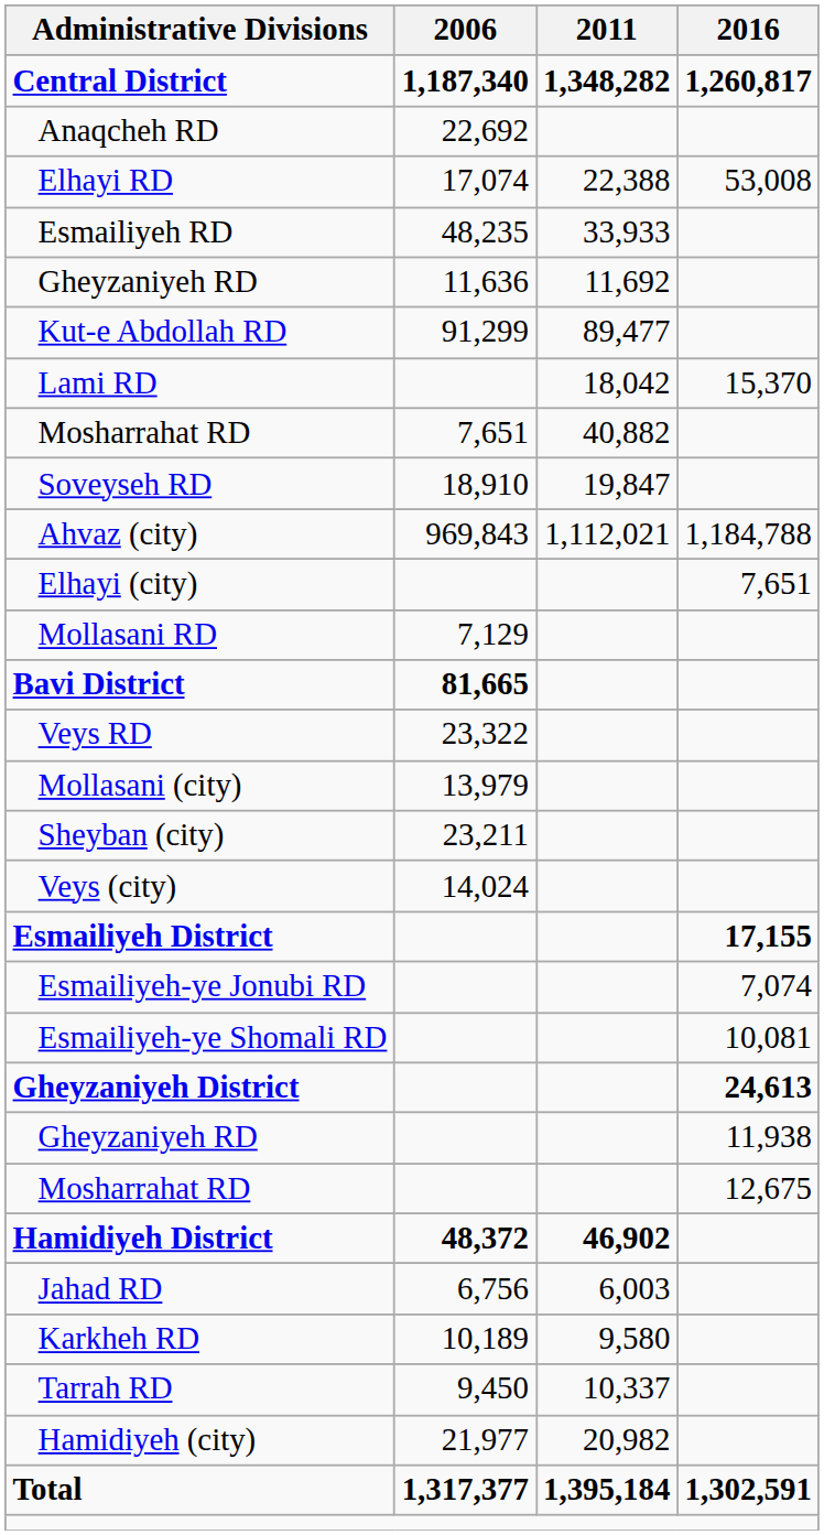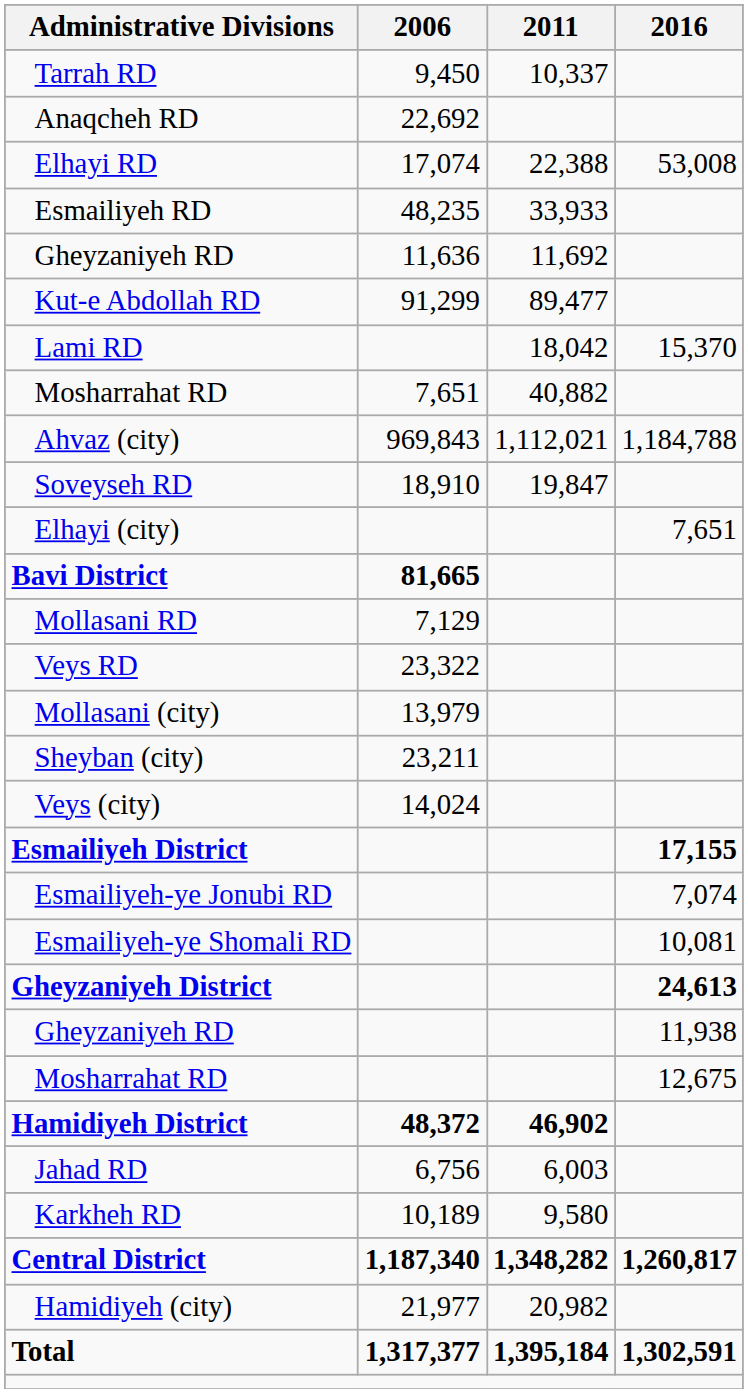 <table class="wikitable">
 <tr>
 <th>Administrative Divisions</th>
 <th>2006</th>
 <th>2011</th>
 <th>2016</th>
 </tr>
 <tr>
-<td><strong><a href='#'>Central District</a></strong></td>
-<td style="text-align: right;"><strong>1,187,340</strong></td>
-<td style="text-align: right;"><strong>1,348,282</strong></td>
-<td style="text-align: right;"><strong>1,260,817</strong></td>
+<td style="padding-left: 1em;"><a href='#'>Tarrah RD</a></td>
+<td style="text-align: right;">9,450</td>
+<td style="text-align: right;">10,337</td>
+<td style="text-align: right;"></td>
 </tr>
 <tr>
 <td style="padding-left: 1em;">Anaqcheh RD</td>
 <td style="text-align: right;">22,692</td>
 <td style="text-align: right;"></td>
 <td style="text-align: right;"></td>
 </tr>
 <tr>
 <td style="padding-left: 1em;"><a href='#'>Elhayi RD</a></td>
 <td style="text-align: right;">17,074</td>
 <td style="text-align: right;">22,388</td>
 <td style="text-align: right;">53,008</td>
 </tr>
 <tr>
 <td style="padding-left: 1em;">Esmailiyeh RD</td>
 <td style="text-align: right;">48,235</td>
 <td style="text-align: right;">33,933</td>
 <td style="text-align: right;"></td>
 </tr>
 <tr>
 <td style="padding-left: 1em;">Gheyzaniyeh RD</td>
 <td style="text-align: right;">11,636</td>
 <td style="text-align: right;">11,692</td>
 <td style="text-align: right;"></td>
 </tr>
 <tr>
 <td style="padding-left: 1em;"><a href='#'>Kut-e Abdollah RD</a></td>
 <td style="text-align: right;">91,299</td>
 <td style="text-align: right;">89,477</td>
 <td style="text-align: right;"></td>
 </tr>
 <tr>
 <td style="padding-left: 1em;"><a href='#'>Lami RD</a></td>
 <td style="text-align: right;"></td>
 <td style="text-align: right;">18,042</td>
 <td style="text-align: right;">15,370</td>
 </tr>
 <tr>
 <td style="padding-left: 1em;">Mosharrahat RD</td>
 <td style="text-align: right;">7,651</td>
 <td style="text-align: right;">40,882</td>
 <td style="text-align: right;"></td>
 </tr>
 <tr>
+<td style="padding-left: 1em;"><a href='#'>Ahvaz</a> (city)</td>
+<td style="text-align: right;">969,843</td>
+<td style="text-align: right;">1,112,021</td>
+<td style="text-align: right;">1,184,788</td>
+</tr>
+<tr>
 <td style="padding-left: 1em;"><a href='#'>Soveyseh RD</a></td>
 <td style="text-align: right;">18,910</td>
 <td style="text-align: right;">19,847</td>
 <td style="text-align: right;"></td>
-</tr>
-<tr>
-<td style="padding-left: 1em;"><a href='#'>Ahvaz</a> (city)</td>
-<td style="text-align: right;">969,843</td>
-<td style="text-align: right;">1,112,021</td>
-<td style="text-align: right;">1,184,788</td>
 </tr>
 <tr>
 <td style="padding-left: 1em;"><a href='#'>Elhayi</a> (city)</td>
 <td style="text-align: right;"></td>
 <td style="text-align: right;"></td>
 <td style="text-align: right;">7,651</td>
 </tr>
 <tr>
-<td style="padding-left: 1em;"><a href='#'>Mollasani RD</a></td>
-<td style="text-align: right;">7,129</td>
+<td><strong><a href='#'>Bavi District</a></strong></td>
+<td style="text-align: right;"><strong>81,665</strong></td>
 <td style="text-align: right;"></td>
 <td style="text-align: right;"></td>
 </tr>
 <tr>
-<td><strong><a href='#'>Bavi District</a></strong></td>
-<td style="text-align: right;"><strong>81,665</strong></td>
+<td style="padding-left: 1em;"><a href='#'>Mollasani RD</a></td>
+<td style="text-align: right;">7,129</td>
 <td style="text-align: right;"></td>
 <td style="text-align: right;"></td>
 </tr>
 <tr>
 <td style="padding-left: 1em;"><a href='#'>Veys RD</a></td>
 <td style="text-align: right;">23,322</td>
 <td style="text-align: right;"></td>
 <td style="text-align: right;"></td>
 </tr>
 <tr>
 <td style="padding-left: 1em;"><a href='#'>Mollasani</a> (city)</td>
 <td style="text-align: right;">13,979</td>
 <td style="text-align: right;"></td>
 <td style="text-align: right;"></td>
 </tr>
 <tr>
 <td style="padding-left: 1em;"><a href='#'>Sheyban</a> (city)</td>
 <td style="text-align: right;">23,211</td>
 <td style="text-align: right;"></td>
 <td style="text-align: right;"></td>
 </tr>
 <tr>
 <td style="padding-left: 1em;"><a href='#'>Veys</a> (city)</td>
 <td style="text-align: right;">14,024</td>
 <td style="text-align: right;"></td>
 <td style="text-align: right;"></td>
 </tr>
 <tr>
 <td><strong><a href='#'>Esmailiyeh District</a></strong></td>
 <td style="text-align: right;"></td>
 <td style="text-align: right;"></td>
 <td style="text-align: right;"><strong>17,155</strong></td>
 </tr>
 <tr>
 <td style="padding-left: 1em;"><a href='#'>Esmailiyeh-ye Jonubi RD</a></td>
 <td style="text-align: right;"></td>
 <td style="text-align: right;"></td>
 <td style="text-align: right;">7,074</td>
 </tr>
 <tr>
 <td style="padding-left: 1em;"><a href='#'>Esmailiyeh-ye Shomali RD</a></td>
 <td style="text-align: right;"></td>
 <td style="text-align: right;"></td>
 <td style="text-align: right;">10,081</td>
 </tr>
 <tr>
 <td><strong><a href='#'>Gheyzaniyeh District</a></strong></td>
 <td style="text-align: right;"></td>
 <td style="text-align: right;"></td>
 <td style="text-align: right;"><strong>24,613</strong></td>
 </tr>
 <tr>
 <td style="padding-left: 1em;"><a href='#'>Gheyzaniyeh RD</a></td>
 <td style="text-align: right;"></td>
 <td style="text-align: right;"></td>
 <td style="text-align: right;">11,938</td>
 </tr>
 <tr>
 <td style="padding-left: 1em;"><a href='#'>Mosharrahat RD</a></td>
 <td style="text-align: right;"></td>
 <td style="text-align: right;"></td>
 <td style="text-align: right;">12,675</td>
 </tr>
 <tr>
 <td><strong><a href='#'>Hamidiyeh District</a></strong></td>
 <td style="text-align: right;"><strong>48,372</strong></td>
 <td style="text-align: right;"><strong>46,902</strong></td>
 <td style="text-align: right;"></td>
 </tr>
 <tr>
 <td style="padding-left: 1em;"><a href='#'>Jahad RD</a></td>
 <td style="text-align: right;">6,756</td>
 <td style="text-align: right;">6,003</td>
 <td style="text-align: right;"></td>
 </tr>
 <tr>
 <td style="padding-left: 1em;"><a href='#'>Karkheh RD</a></td>
 <td style="text-align: right;">10,189</td>
 <td style="text-align: right;">9,580</td>
 <td style="text-align: right;"></td>
 </tr>
 <tr>
-<td style="padding-left: 1em;"><a href='#'>Tarrah RD</a></td>
-<td style="text-align: right;">9,450</td>
-<td style="text-align: right;">10,337</td>
-<td style="text-align: right;"></td>
+<td><strong><a href='#'>Central District</a></strong></td>
+<td style="text-align: right;"><strong>1,187,340</strong></td>
+<td style="text-align: right;"><strong>1,348,282</strong></td>
+<td style="text-align: right;"><strong>1,260,817</strong></td>
 </tr>
 <tr>
 <td style="padding-left: 1em;"><a href='#'>Hamidiyeh</a> (city)</td>
 <td style="text-align: right;">21,977</td>
 <td style="text-align: right;">20,982</td>
 <td style="text-align: right;"></td>
 </tr>
 <tr>
 <td><strong>Total</strong></td>
 <td style="text-align: right;"><strong>1,317,377</strong></td>
 <td style="text-align: right;"><strong>1,395,184</strong></td>
 <td style="text-align: right;"><strong>1,302,591</strong></td>
 </tr>
 <tr>
 <td colspan=4></td>
 </tr>
 </table>
